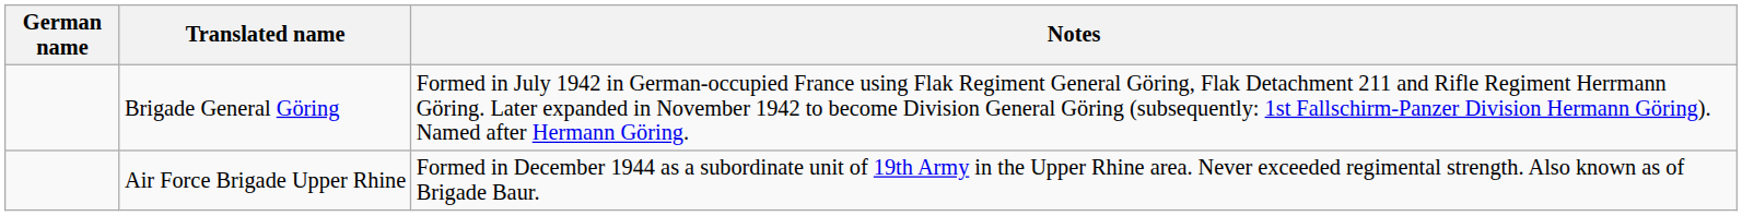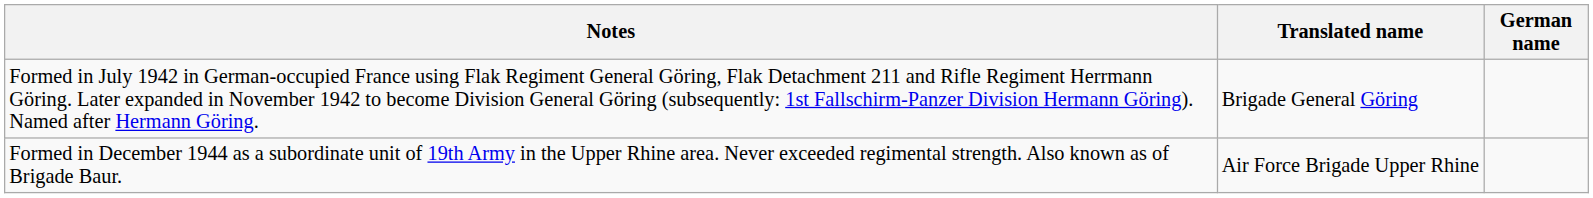 <table class="wikitable">
 <tr>
+<th>Notes</th>
+<th>Translated name</th>
 <th>German name</th>
-<th>Translated name</th>
-<th>Notes</th>
 </tr>
 <tr>
+<td>Formed in July 1942 in German-occupied France using Flak Regiment General Göring, Flak Detachment 211 and Rifle Regiment Herrmann Göring. Later expanded in November 1942 to become Division General Göring (subsequently: <a href='#'>1st Fallschirm-Panzer Division Hermann Göring</a>). Named after <a href='#'>Hermann Göring</a>.</td>
+<td>Brigade General <a href='#'>Göring</a></td>
 <td></td>
-<td>Brigade General <a href='#'>Göring</a></td>
-<td>Formed in July 1942 in German-occupied France using Flak Regiment General Göring, Flak Detachment 211 and Rifle Regiment Herrmann Göring. Later expanded in November 1942 to become Division General Göring (subsequently: <a href='#'>1st Fallschirm-Panzer Division Hermann Göring</a>). Named after <a href='#'>Hermann Göring</a>.</td>
 </tr>
 <tr>
+<td>Formed in December 1944 as a subordinate unit of <a href='#'>19th Army</a> in the Upper Rhine area. Never exceeded regimental strength. Also known as  of Brigade Baur.</td>
+<td style="white-space: nowrap;">Air Force Brigade Upper Rhine</td>
 <td style="white-space: nowrap;"></td>
-<td style="white-space: nowrap;">Air Force Brigade Upper Rhine</td>
-<td>Formed in December 1944 as a subordinate unit of <a href='#'>19th Army</a> in the Upper Rhine area. Never exceeded regimental strength. Also known as  of Brigade Baur.</td>
 </tr>
 </table>
